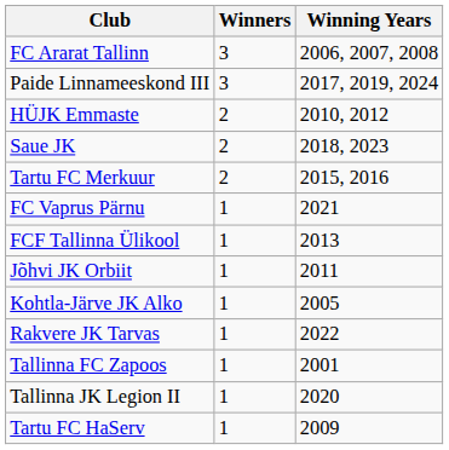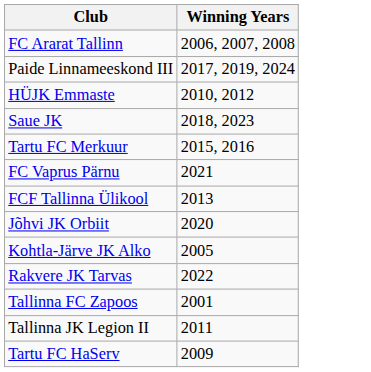 <table class="wikitable">
 <tr>
 <th>Club</th>
-<th>Winners</th>
 <th>Winning Years</th>
 </tr>
 <tr>
 <td><a href='#'>FC Ararat Tallinn</a></td>
-<td>3</td>
 <td>2006, 2007, 2008</td>
 </tr>
 <tr>
 <td>Paide Linnameeskond III</td>
-<td>3</td>
 <td>2017, 2019, 2024</td>
 </tr>
 <tr>
 <td><a href='#'>HÜJK Emmaste</a></td>
-<td>2</td>
 <td>2010, 2012</td>
 </tr>
 <tr>
 <td><a href='#'>Saue JK</a></td>
-<td>2</td>
 <td>2018, 2023</td>
 </tr>
 <tr>
 <td><a href='#'>Tartu FC Merkuur</a></td>
-<td>2</td>
 <td>2015, 2016</td>
 </tr>
 <tr>
 <td><a href='#'>FC Vaprus Pärnu</a></td>
-<td>1</td>
 <td>2021</td>
 </tr>
 <tr>
 <td><a href='#'>FCF Tallinna Ülikool</a></td>
-<td>1</td>
 <td>2013</td>
 </tr>
 <tr>
 <td><a href='#'>Jõhvi JK Orbiit</a></td>
-<td>1</td>
-<td>2011</td>
+<td>2020</td>
 </tr>
 <tr>
 <td><a href='#'>Kohtla-Järve JK Alko</a></td>
-<td>1</td>
 <td>2005</td>
 </tr>
 <tr>
 <td><a href='#'>Rakvere JK Tarvas</a></td>
-<td>1</td>
 <td>2022</td>
 </tr>
 <tr>
 <td><a href='#'>Tallinna FC Zapoos</a></td>
-<td>1</td>
 <td>2001</td>
 </tr>
 <tr>
 <td>Tallinna JK Legion II</td>
-<td>1</td>
-<td>2020</td>
+<td>2011</td>
 </tr>
 <tr>
 <td><a href='#'>Tartu FC HaServ</a></td>
-<td>1</td>
 <td>2009</td>
 </tr>
 </table>
